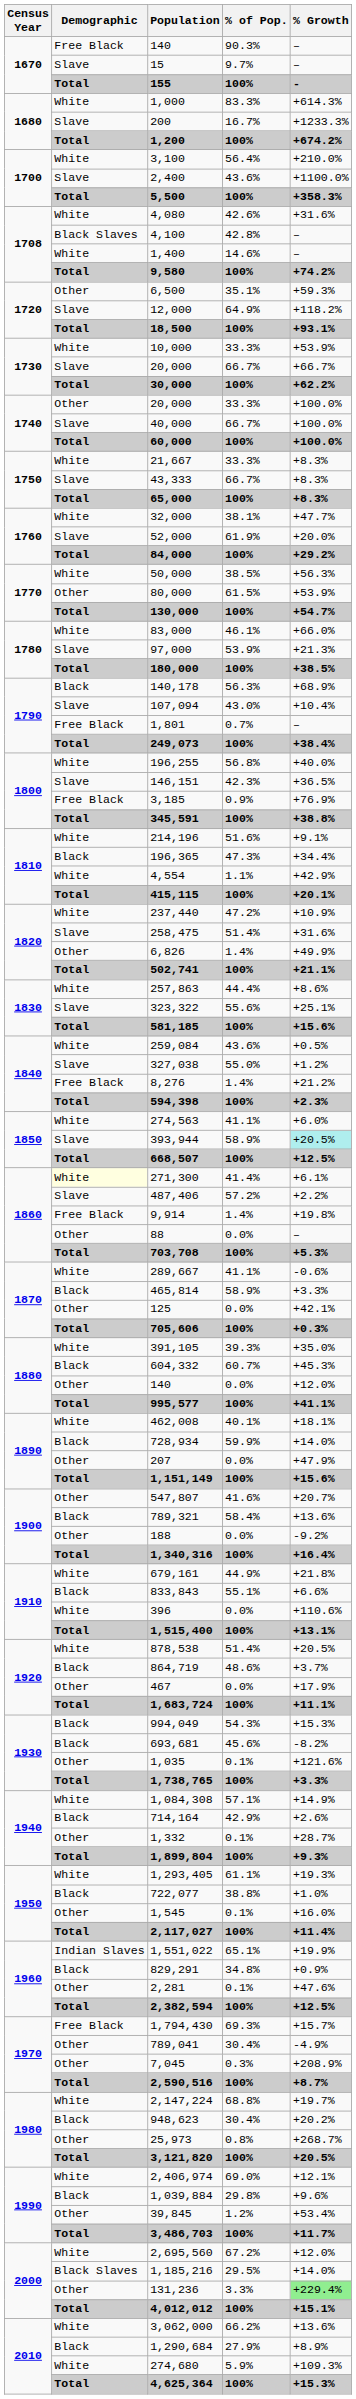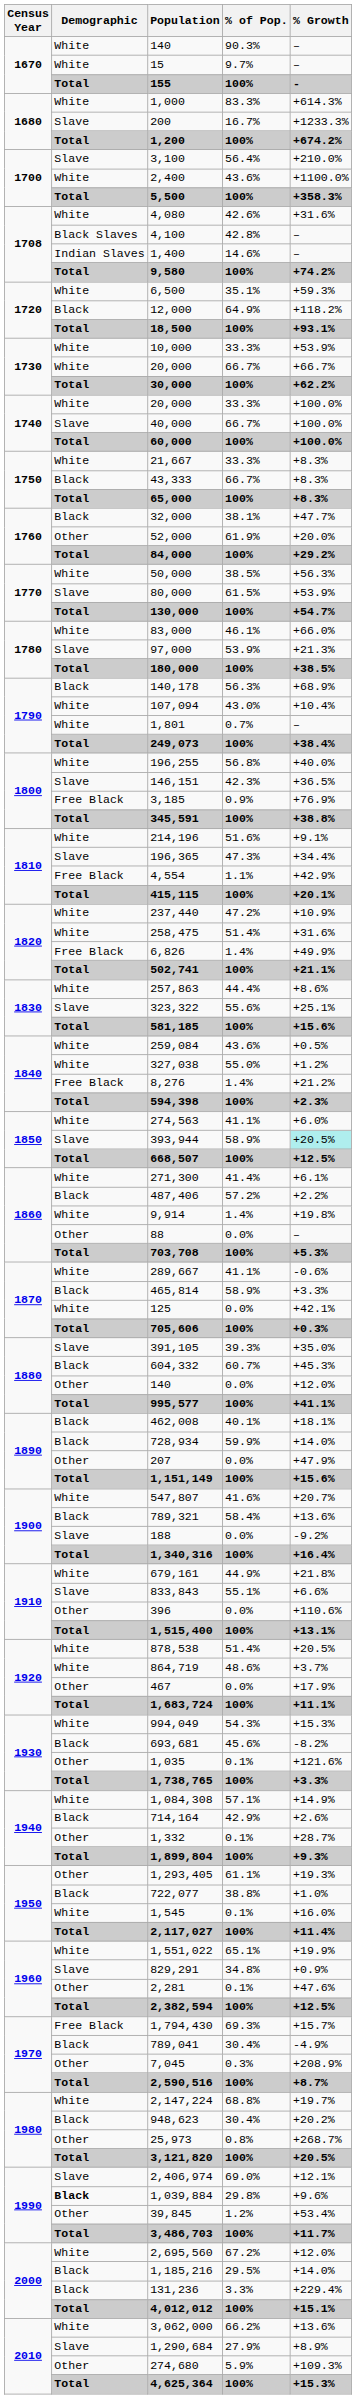 <table class=wikitable>
 <tr>
 <th>Census<br>Year</th>
 <th>Demographic</th>
 <th>Population</th>
 <th>% of Pop.</th>
 <th>% Growth</th>
 </tr>
 <tr>
 <td rowspan=3 align="center"><strong>1670</strong></td>
-<td>Free Black</td>
+<td>White</td>
 <td>140</td>
 <td>90.3%</td>
 <td>–</td>
 </tr>
 <tr>
-<td>Slave</td>
+<td>White</td>
 <td>15</td>
 <td>9.7%</td>
 <td>–</td>
 </tr>
 <tr style="background:#cccccc">
 <td><strong>Total</strong></td>
 <td><strong>155</strong></td>
 <td><strong>100%</strong></td>
 <td><strong>-</strong></td>
 </tr>
 <tr>
 <td rowspan=3 align="center"><strong>1680</strong></td>
 <td>White</td>
 <td>1,000</td>
 <td>83.3%</td>
 <td>+614.3%</td>
 </tr>
 <tr>
 <td>Slave</td>
 <td>200</td>
 <td>16.7%</td>
 <td>+1233.3%</td>
 </tr>
 <tr style="background:#cccccc">
 <td><strong>Total</strong></td>
 <td><strong>1,200</strong></td>
 <td><strong>100%</strong></td>
 <td><strong>+674.2%</strong></td>
 </tr>
 <tr>
 <td rowspan=3  align="center"><strong>1700</strong></td>
-<td>White</td>
+<td>Slave</td>
 <td>3,100</td>
 <td>56.4%</td>
 <td>+210.0%</td>
 </tr>
 <tr>
-<td>Slave</td>
+<td>White</td>
 <td>2,400</td>
 <td>43.6%</td>
 <td>+1100.0%</td>
 </tr>
 <tr style="background:#cccccc">
 <td><strong>Total</strong></td>
 <td><strong>5,500</strong></td>
 <td><strong>100%</strong></td>
 <td><strong>+358.3%</strong></td>
 </tr>
 <tr>
 <td rowspan=4 align="center"><strong>1708</strong></td>
 <td>White</td>
 <td>4,080</td>
 <td>42.6%</td>
 <td>+31.6%</td>
 </tr>
 <tr>
 <td>Black Slaves</td>
 <td>4,100</td>
 <td>42.8%</td>
 <td>–</td>
 </tr>
 <tr>
-<td>White</td>
+<td>Indian Slaves</td>
 <td>1,400</td>
 <td>14.6%</td>
 <td>–</td>
 </tr>
 <tr style="background:#cccccc">
 <td><strong>Total</strong></td>
 <td><strong>9,580</strong></td>
 <td><strong>100%</strong></td>
 <td><strong>+74.2%</strong></td>
 </tr>
 <tr>
 <td rowspan=3 align="center"><strong>1720</strong></td>
-<td>Other</td>
+<td>White</td>
 <td>6,500</td>
 <td>35.1%</td>
 <td>+59.3%</td>
 </tr>
 <tr>
-<td>Slave</td>
+<td>Black</td>
 <td>12,000</td>
 <td>64.9%</td>
 <td>+118.2%</td>
 </tr>
 <tr style="background:#cccccc">
 <td><strong>Total</strong></td>
 <td><strong>18,500</strong></td>
 <td><strong>100%</strong></td>
 <td><strong>+93.1%</strong></td>
 </tr>
 <tr>
 <td rowspan=3 align="center"><strong>1730</strong></td>
 <td>White</td>
 <td>10,000</td>
 <td>33.3%</td>
 <td>+53.9%</td>
 </tr>
 <tr>
-<td>Slave</td>
+<td>White</td>
 <td>20,000</td>
 <td>66.7%</td>
 <td>+66.7%</td>
 </tr>
 <tr style="background:#cccccc">
 <td><strong>Total</strong></td>
 <td><strong>30,000</strong></td>
 <td><strong>100%</strong></td>
 <td><strong>+62.2%</strong></td>
 </tr>
 <tr>
 <td rowspan=3 align="center"><strong>1740</strong></td>
-<td>Other</td>
+<td>White</td>
 <td>20,000</td>
 <td>33.3%</td>
 <td>+100.0%</td>
 </tr>
 <tr>
 <td>Slave</td>
 <td>40,000</td>
 <td>66.7%</td>
 <td>+100.0%</td>
 </tr>
 <tr style="background:#cccccc">
 <td><strong>Total</strong></td>
 <td><strong>60,000</strong></td>
 <td><strong>100%</strong></td>
 <td><strong>+100.0%</strong></td>
 </tr>
 <tr>
 <td rowspan=3 align="center"><strong>1750</strong></td>
 <td>White</td>
 <td>21,667</td>
 <td>33.3%</td>
 <td>+8.3%</td>
 </tr>
 <tr>
-<td>Slave</td>
+<td>Black</td>
 <td>43,333</td>
 <td>66.7%</td>
 <td>+8.3%</td>
 </tr>
 <tr style="background:#cccccc">
 <td><strong>Total</strong></td>
 <td><strong>65,000</strong></td>
 <td><strong>100%</strong></td>
 <td><strong>+8.3%</strong></td>
 </tr>
 <tr>
 <td rowspan=3 align="center"><strong>1760</strong></td>
-<td>White</td>
+<td>Black</td>
 <td>32,000</td>
 <td>38.1%</td>
 <td>+47.7%</td>
 </tr>
 <tr>
-<td>Slave</td>
+<td>Other</td>
 <td>52,000</td>
 <td>61.9%</td>
 <td>+20.0%</td>
 </tr>
 <tr style="background:#cccccc">
 <td><strong>Total</strong></td>
 <td><strong>84,000</strong></td>
 <td><strong>100%</strong></td>
 <td><strong>+29.2%</strong></td>
 </tr>
 <tr>
 <td rowspan=3 align="center"><strong>1770</strong></td>
 <td>White</td>
 <td>50,000</td>
 <td>38.5%</td>
 <td>+56.3%</td>
 </tr>
 <tr>
-<td>Other</td>
+<td>Slave</td>
 <td>80,000</td>
 <td>61.5%</td>
 <td>+53.9%</td>
 </tr>
 <tr style="background:#cccccc">
 <td><strong>Total</strong></td>
 <td><strong>130,000</strong></td>
 <td><strong>100%</strong></td>
 <td><strong>+54.7%</strong></td>
 </tr>
 <tr>
 <td rowspan=3 align="center"><strong>1780</strong></td>
 <td>White</td>
 <td>83,000</td>
 <td>46.1%</td>
 <td>+66.0%</td>
 </tr>
 <tr>
 <td>Slave</td>
 <td>97,000</td>
 <td>53.9%</td>
 <td>+21.3%</td>
 </tr>
 <tr style="background:#cccccc">
 <td><strong>Total</strong></td>
 <td><strong>180,000</strong></td>
 <td><strong>100%</strong></td>
 <td><strong>+38.5%</strong></td>
 </tr>
 <tr>
 <td rowspan=4 align="center"><strong><a href='#'>1790</a></strong></td>
 <td>Black</td>
 <td>140,178</td>
 <td>56.3%</td>
 <td>+68.9%</td>
 </tr>
 <tr>
-<td>Slave</td>
+<td>White</td>
 <td>107,094</td>
 <td>43.0%</td>
 <td>+10.4%</td>
 </tr>
 <tr>
-<td>Free Black</td>
+<td>White</td>
 <td>1,801</td>
 <td>0.7%</td>
 <td>–</td>
 </tr>
 <tr style="background:#cccccc">
 <td><strong>Total</strong></td>
 <td><strong>249,073</strong></td>
 <td><strong>100%</strong></td>
 <td><strong>+38.4%</strong></td>
 </tr>
 <tr>
 <td rowspan=4 align="center"><strong><a href='#'>1800</a></strong></td>
 <td>White</td>
 <td>196,255</td>
 <td>56.8%</td>
 <td>+40.0%</td>
 </tr>
 <tr>
 <td>Slave</td>
 <td>146,151</td>
 <td>42.3%</td>
 <td>+36.5%</td>
 </tr>
 <tr>
 <td>Free Black</td>
 <td>3,185</td>
 <td>0.9%</td>
 <td>+76.9%</td>
 </tr>
 <tr style="background:#cccccc">
 <td><strong>Total</strong></td>
 <td><strong>345,591</strong></td>
 <td><strong>100%</strong></td>
 <td><strong>+38.8%</strong></td>
 </tr>
 <tr>
 <td rowspan=4 align="center"><strong><a href='#'>1810</a></strong></td>
 <td>White</td>
 <td>214,196</td>
 <td>51.6%</td>
 <td>+9.1%</td>
 </tr>
 <tr>
-<td>Black</td>
+<td>Slave</td>
 <td>196,365</td>
 <td>47.3%</td>
 <td>+34.4%</td>
 </tr>
 <tr>
-<td>White</td>
+<td>Free Black</td>
 <td>4,554</td>
 <td>1.1%</td>
 <td>+42.9%</td>
 </tr>
 <tr style="background:#cccccc">
 <td><strong>Total</strong></td>
 <td><strong>415,115</strong></td>
 <td><strong>100%</strong></td>
 <td><strong>+20.1%</strong></td>
 </tr>
 <tr>
 <td rowspan=4 align="center"><strong><a href='#'>1820</a></strong></td>
 <td>White</td>
 <td>237,440</td>
 <td>47.2%</td>
 <td>+10.9%</td>
 </tr>
 <tr>
-<td>Slave</td>
+<td>White</td>
 <td>258,475</td>
 <td>51.4%</td>
 <td>+31.6%</td>
 </tr>
 <tr>
-<td>Other</td>
+<td>Free Black</td>
 <td>6,826</td>
 <td>1.4%</td>
 <td>+49.9%</td>
 </tr>
 <tr style="background:#cccccc">
 <td><strong>Total</strong></td>
 <td><strong>502,741</strong></td>
 <td><strong>100%</strong></td>
 <td><strong>+21.1%</strong></td>
 </tr>
 <tr>
 <td rowspan=3 align="center"><strong><a href='#'>1830</a></strong></td>
 <td>White</td>
 <td>257,863</td>
 <td>44.4%</td>
 <td>+8.6%</td>
 </tr>
 <tr>
 <td>Slave</td>
 <td>323,322</td>
 <td>55.6%</td>
 <td>+25.1%</td>
 </tr>
 <tr style="background:#cccccc">
 <td><strong>Total</strong></td>
 <td><strong>581,185</strong></td>
 <td><strong>100%</strong></td>
 <td><strong>+15.6%</strong></td>
 </tr>
 <tr>
 <td rowspan=4 align="center"><strong><a href='#'>1840</a></strong></td>
 <td>White</td>
 <td>259,084</td>
 <td>43.6%</td>
 <td>+0.5%</td>
 </tr>
 <tr>
-<td>Slave</td>
+<td>White</td>
 <td>327,038</td>
 <td>55.0%</td>
 <td>+1.2%</td>
 </tr>
 <tr>
 <td>Free Black</td>
 <td>8,276</td>
 <td>1.4%</td>
 <td>+21.2%</td>
 </tr>
 <tr style="background:#cccccc">
 <td><strong>Total</strong></td>
 <td><strong>594,398</strong></td>
 <td><strong>100%</strong></td>
 <td><strong>+2.3%</strong></td>
 </tr>
 <tr>
 <td rowspan=3 align="center"><strong><a href='#'>1850</a></strong></td>
 <td>White</td>
 <td>274,563</td>
 <td>41.1%</td>
 <td>+6.0%</td>
 </tr>
 <tr>
 <td>Slave</td>
 <td>393,944</td>
 <td>58.9%</td>
 <td style="background: paleturquoise;">+20.5%</td>
 </tr>
 <tr style="background:#cccccc">
 <td><strong>Total</strong></td>
 <td><strong>668,507</strong></td>
 <td><strong>100%</strong></td>
 <td><strong>+12.5%</strong></td>
 </tr>
 <tr>
 <td rowspan=5 align="center"><strong><a href='#'>1860</a></strong></td>
-<td style="background: lightyellow;">White</td>
+<td>White</td>
 <td>271,300</td>
 <td>41.4%</td>
 <td>+6.1%</td>
 </tr>
 <tr>
-<td>Slave</td>
+<td>Black</td>
 <td>487,406</td>
 <td>57.2%</td>
 <td>+2.2%</td>
 </tr>
 <tr>
-<td>Free Black</td>
+<td>White</td>
 <td>9,914</td>
 <td>1.4%</td>
 <td>+19.8%</td>
 </tr>
 <tr>
 <td>Other</td>
 <td>88</td>
 <td>0.0%</td>
 <td>–</td>
 </tr>
 <tr style="background:#cccccc">
 <td><strong>Total</strong></td>
 <td><strong>703,708</strong></td>
 <td><strong>100%</strong></td>
 <td><strong>+5.3%</strong></td>
 </tr>
 <tr>
 <td rowspan=4 align="center"><strong><a href='#'>1870</a></strong></td>
 <td>White</td>
 <td>289,667</td>
 <td>41.1%</td>
 <td><span>-0.6%</span></td>
 </tr>
 <tr>
 <td>Black</td>
 <td>465,814</td>
 <td>58.9%</td>
 <td>+3.3%</td>
 </tr>
 <tr>
-<td>Other</td>
+<td>White</td>
 <td>125</td>
 <td>0.0%</td>
 <td>+42.1%</td>
 </tr>
 <tr style="background:#cccccc">
 <td><strong>Total</strong></td>
 <td><strong>705,606</strong></td>
 <td><strong>100%</strong></td>
 <td><strong>+0.3%</strong></td>
 </tr>
 <tr>
 <td rowspan=4 align="center"><strong><a href='#'>1880</a></strong></td>
-<td>White</td>
+<td>Slave</td>
 <td>391,105</td>
 <td>39.3%</td>
 <td>+35.0%</td>
 </tr>
 <tr>
 <td>Black</td>
 <td>604,332</td>
 <td>60.7%</td>
 <td>+45.3%</td>
 </tr>
 <tr>
 <td>Other</td>
 <td>140</td>
 <td>0.0%</td>
 <td>+12.0%</td>
 </tr>
 <tr style="background:#cccccc">
 <td><strong>Total</strong></td>
 <td><strong>995,577</strong></td>
 <td><strong>100%</strong></td>
 <td><strong>+41.1%</strong></td>
 </tr>
 <tr>
 <td rowspan=4 align="center"><strong><a href='#'>1890</a></strong></td>
-<td>White</td>
+<td>Black</td>
 <td>462,008</td>
 <td>40.1%</td>
 <td>+18.1%</td>
 </tr>
 <tr>
 <td>Black</td>
 <td>728,934</td>
 <td>59.9%</td>
 <td>+14.0%</td>
 </tr>
 <tr>
 <td>Other</td>
 <td>207</td>
 <td>0.0%</td>
 <td>+47.9%</td>
 </tr>
 <tr style="background:#cccccc">
 <td><strong>Total</strong></td>
 <td><strong>1,151,149</strong></td>
 <td><strong>100%</strong></td>
 <td><strong>+15.6%</strong></td>
 </tr>
 <tr>
 <td rowspan=4 align="center"><strong><a href='#'>1900</a></strong></td>
-<td>Other</td>
+<td>White</td>
 <td>547,807</td>
 <td>41.6%</td>
 <td>+20.7%</td>
 </tr>
 <tr>
 <td>Black</td>
 <td>789,321</td>
 <td>58.4%</td>
 <td>+13.6%</td>
 </tr>
 <tr>
-<td>Other</td>
+<td>Slave</td>
 <td>188</td>
 <td>0.0%</td>
 <td><span>-9.2%</span></td>
 </tr>
 <tr style="background:#cccccc">
 <td><strong>Total</strong></td>
 <td><strong>1,340,316</strong></td>
 <td><strong>100%</strong></td>
 <td><strong>+16.4%</strong></td>
 </tr>
 <tr>
 <td rowspan=4 align="center"><strong><a href='#'>1910</a></strong></td>
 <td>White</td>
 <td>679,161</td>
 <td>44.9%</td>
 <td>+21.8%</td>
 </tr>
 <tr>
-<td>Black</td>
+<td>Slave</td>
 <td>833,843</td>
 <td>55.1%</td>
 <td>+6.6%</td>
 </tr>
 <tr>
-<td>White</td>
+<td>Other</td>
 <td>396</td>
 <td>0.0%</td>
 <td>+110.6%</td>
 </tr>
 <tr style="background:#cccccc">
 <td><strong>Total</strong></td>
 <td><strong>1,515,400</strong></td>
 <td><strong>100%</strong></td>
 <td><strong>+13.1%</strong></td>
 </tr>
 <tr>
 <td rowspan=4 align="center"><strong><a href='#'>1920</a></strong></td>
 <td>White</td>
 <td>878,538</td>
 <td>51.4%</td>
 <td>+20.5%</td>
 </tr>
 <tr>
-<td>Black</td>
+<td>White</td>
 <td>864,719</td>
 <td>48.6%</td>
 <td>+3.7%</td>
 </tr>
 <tr>
 <td>Other</td>
 <td>467</td>
 <td>0.0%</td>
 <td>+17.9%</td>
 </tr>
 <tr style="background:#cccccc">
 <td><strong>Total</strong></td>
 <td><strong>1,683,724</strong></td>
 <td><strong>100%</strong></td>
 <td><strong>+11.1%</strong></td>
 </tr>
 <tr>
 <td rowspan=4 align="center"><strong><a href='#'>1930</a></strong></td>
-<td>Black</td>
+<td>White</td>
 <td>994,049</td>
 <td>54.3%</td>
 <td>+15.3%</td>
 </tr>
 <tr>
 <td>Black</td>
 <td>693,681</td>
 <td>45.6%</td>
 <td><span>-8.2%</span></td>
 </tr>
 <tr>
 <td>Other</td>
 <td>1,035</td>
 <td>0.1%</td>
 <td>+121.6%</td>
 </tr>
 <tr style="background:#cccccc">
 <td><strong>Total</strong></td>
 <td><strong>1,738,765</strong></td>
 <td><strong>100%</strong></td>
 <td><strong>+3.3%</strong></td>
 </tr>
 <tr>
 <td rowspan=4 align="center"><strong><a href='#'>1940</a></strong></td>
 <td>White</td>
 <td>1,084,308</td>
 <td>57.1%</td>
 <td>+14.9%</td>
 </tr>
 <tr>
 <td>Black</td>
 <td>714,164</td>
 <td>42.9%</td>
 <td>+2.6%</td>
 </tr>
 <tr>
 <td>Other</td>
 <td>1,332</td>
 <td>0.1%</td>
 <td>+28.7%</td>
 </tr>
 <tr style="background:#cccccc">
 <td><strong>Total</strong></td>
 <td><strong>1,899,804</strong></td>
 <td><strong>100%</strong></td>
 <td><strong>+9.3%</strong></td>
 </tr>
 <tr>
 <td rowspan=4 align="center"><strong><a href='#'>1950</a></strong></td>
-<td>White</td>
+<td>Other</td>
 <td>1,293,405</td>
 <td>61.1%</td>
 <td>+19.3%</td>
 </tr>
 <tr>
 <td>Black</td>
 <td>722,077</td>
 <td>38.8%</td>
 <td>+1.0%</td>
 </tr>
 <tr>
-<td>Other</td>
+<td>White</td>
 <td>1,545</td>
 <td>0.1%</td>
 <td>+16.0%</td>
 </tr>
 <tr style="background:#cccccc">
 <td><strong>Total</strong></td>
 <td><strong>2,117,027</strong></td>
 <td><strong>100%</strong></td>
 <td><strong>+11.4%</strong></td>
 </tr>
 <tr>
 <td rowspan=4 align="center"><strong><a href='#'>1960</a></strong></td>
-<td>Indian Slaves</td>
+<td>White</td>
 <td>1,551,022</td>
 <td>65.1%</td>
 <td>+19.9%</td>
 </tr>
 <tr>
-<td>Black</td>
+<td>Slave</td>
 <td>829,291</td>
 <td>34.8%</td>
 <td>+0.9%</td>
 </tr>
 <tr>
 <td>Other</td>
 <td>2,281</td>
 <td>0.1%</td>
 <td>+47.6%</td>
 </tr>
 <tr style="background:#cccccc">
 <td><strong>Total</strong></td>
 <td><strong>2,382,594</strong></td>
 <td><strong>100%</strong></td>
 <td><strong>+12.5%</strong></td>
 </tr>
 <tr>
 <td rowspan=4 align="center"><strong><a href='#'>1970</a></strong></td>
 <td>Free Black</td>
 <td>1,794,430</td>
 <td>69.3%</td>
 <td>+15.7%</td>
 </tr>
 <tr>
-<td>Other</td>
+<td>Black</td>
 <td>789,041</td>
 <td>30.4%</td>
 <td><span>-4.9%</span></td>
 </tr>
 <tr>
 <td>Other</td>
 <td>7,045</td>
 <td>0.3%</td>
 <td>+208.9%</td>
 </tr>
 <tr style="background:#cccccc">
 <td><strong>Total</strong></td>
 <td><strong>2,590,516</strong></td>
 <td><strong>100%</strong></td>
 <td><strong>+8.7%</strong></td>
 </tr>
 <tr>
 <td rowspan=4 align="center"><strong><a href='#'>1980</a></strong></td>
 <td>White</td>
 <td>2,147,224</td>
 <td>68.8%</td>
 <td>+19.7%</td>
 </tr>
 <tr>
 <td>Black</td>
 <td>948,623</td>
 <td>30.4%</td>
 <td>+20.2%</td>
 </tr>
 <tr>
 <td>Other</td>
 <td>25,973</td>
 <td>0.8%</td>
 <td>+268.7%</td>
 </tr>
 <tr style="background:#cccccc">
 <td><strong>Total</strong></td>
 <td><strong>3,121,820</strong></td>
 <td><strong>100%</strong></td>
 <td><strong>+20.5%</strong></td>
 </tr>
 <tr>
 <td rowspan=4 align="center"><strong><a href='#'>1990</a></strong></td>
-<td>White</td>
+<td>Slave</td>
 <td>2,406,974</td>
 <td>69.0%</td>
 <td>+12.1%</td>
 </tr>
 <tr>
-<td>Black</td>
+<td><strong>Black</strong></td>
 <td>1,039,884</td>
 <td>29.8%</td>
 <td>+9.6%</td>
 </tr>
 <tr>
 <td>Other</td>
 <td>39,845</td>
 <td>1.2%</td>
 <td>+53.4%</td>
 </tr>
 <tr style="background:#cccccc">
 <td><strong>Total</strong></td>
 <td><strong>3,486,703</strong></td>
 <td><strong>100%</strong></td>
 <td><strong>+11.7%</strong></td>
 </tr>
 <tr>
 <td rowspan=4 align="center"><strong><a href='#'>2000</a></strong></td>
 <td>White</td>
 <td>2,695,560</td>
 <td>67.2%</td>
 <td>+12.0%</td>
 </tr>
 <tr>
-<td>Black Slaves</td>
+<td>Black</td>
 <td>1,185,216</td>
 <td>29.5%</td>
 <td>+14.0%</td>
 </tr>
 <tr>
-<td>Other</td>
+<td>Black</td>
 <td>131,236</td>
 <td>3.3%</td>
-<td style="background: lightgreen;">+229.4%</td>
+<td>+229.4%</td>
 </tr>
 <tr style="background:#cccccc">
 <td><strong>Total</strong></td>
 <td><strong>4,012,012</strong></td>
 <td><strong>100%</strong></td>
 <td><strong>+15.1%</strong></td>
 </tr>
 <tr>
 <td rowspan=4 align="center"><strong><a href='#'>2010</a></strong></td>
 <td>White</td>
 <td>3,062,000</td>
 <td>66.2%</td>
 <td>+13.6%</td>
 </tr>
 <tr>
-<td>Black</td>
+<td>Slave</td>
 <td>1,290,684</td>
 <td>27.9%</td>
 <td>+8.9%</td>
 </tr>
 <tr>
-<td>White</td>
+<td>Other</td>
 <td>274,680</td>
 <td>5.9%</td>
 <td>+109.3%</td>
 </tr>
 <tr style="background:#cccccc">
 <td><strong>Total</strong></td>
 <td><strong>4,625,364</strong></td>
 <td><strong>100%</strong></td>
 <td><strong>+15.3%</strong></td>
 </tr>
 </table>
